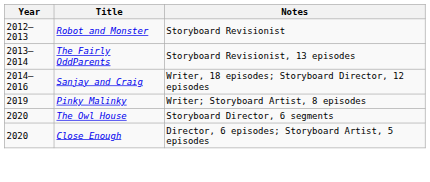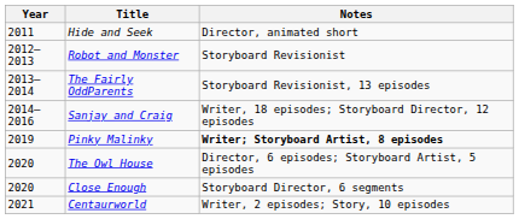 <table class="wikitable sortable">
 <tr>
 <th>Year</th>
 <th>Title</th>
 <th>Notes</th>
+</tr>
+<tr>
+<td>2011</td>
+<td><em>Hide and Seek</em></td>
+<td>Director, animated short</td>
 </tr>
 <tr>
 <td>2012–2013</td>
 <td><em><a href='#'>Robot and Monster</a></em></td>
 <td>Storyboard Revisionist</td>
 </tr>
 <tr>
 <td>2013–2014</td>
 <td><em><a href='#'>The Fairly OddParents</a></em></td>
 <td>Storyboard Revisionist, 13 episodes</td>
 </tr>
 <tr>
 <td>2014–2016</td>
 <td><em><a href='#'>Sanjay and Craig</a></em></td>
 <td>Writer, 18 episodes; Storyboard Director, 12 episodes</td>
 </tr>
 <tr>
 <td>2019</td>
 <td><em><a href='#'>Pinky Malinky</a></em></td>
-<td>Writer; Storyboard Artist, 8 episodes</td>
+<td><strong>Writer; Storyboard Artist, 8 episodes</strong></td>
 </tr>
 <tr>
 <td>2020</td>
 <td><em><a href='#'>The Owl House</a></em></td>
-<td>Storyboard Director, 6 segments</td>
+<td>Director, 6 episodes; Storyboard Artist, 5 episodes</td>
 </tr>
 <tr>
 <td>2020</td>
 <td><em><a href='#'>Close Enough</a></em></td>
-<td>Director, 6 episodes; Storyboard Artist, 5 episodes</td>
+<td>Storyboard Director, 6 segments</td>
+</tr>
+<tr>
+<td>2021</td>
+<td><em><a href='#'>Centaurworld</a></em></td>
+<td>Writer, 2 episodes; Story, 10 episodes</td>
 </tr>
 </table>
